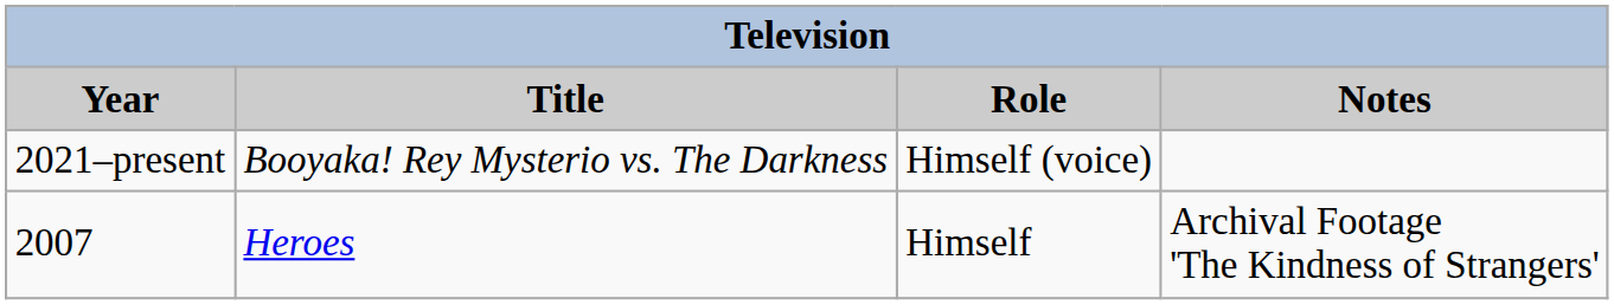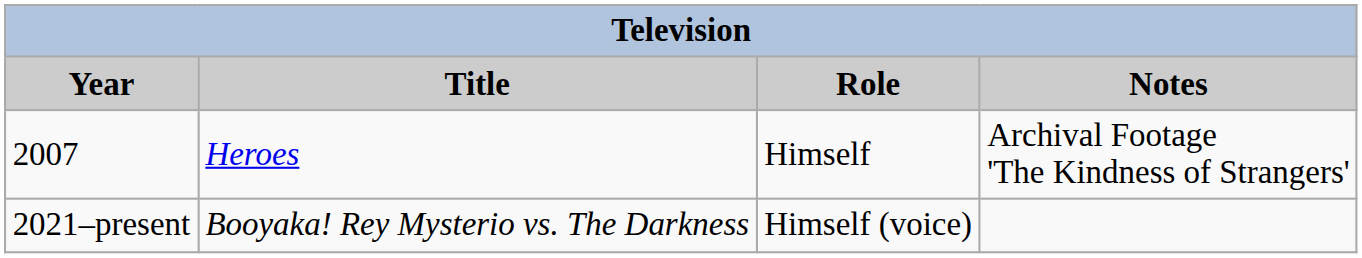 <table class="wikitable sortable">
 <tr>
 <th colspan=4 style="background:#B0C4DE;">Television</th>
 </tr>
 <tr style="text-align:center;">
 <th style="background:#ccc;">Year</th>
 <th style="background:#ccc;">Title</th>
 <th style="background:#ccc;">Role</th>
 <th style="background:#ccc;">Notes</th>
 </tr>
 <tr>
+<td>2007</td>
+<td><a href='#'><em>Heroes</em></a></td>
+<td>Himself</td>
+<td>Archival Footage<br>'The Kindness of Strangers'</td>
+</tr>
+<tr>
 <td>2021–present</td>
 <td><em>Booyaka! Rey Mysterio vs. The Darkness</em></td>
 <td>Himself (voice)</td>
 <td></td>
 </tr>
-<tr>
-<td>2007</td>
-<td><a href='#'><em>Heroes</em></a></td>
-<td>Himself</td>
-<td>Archival Footage<br>'The Kindness of Strangers'</td>
-</tr>
 </table>
